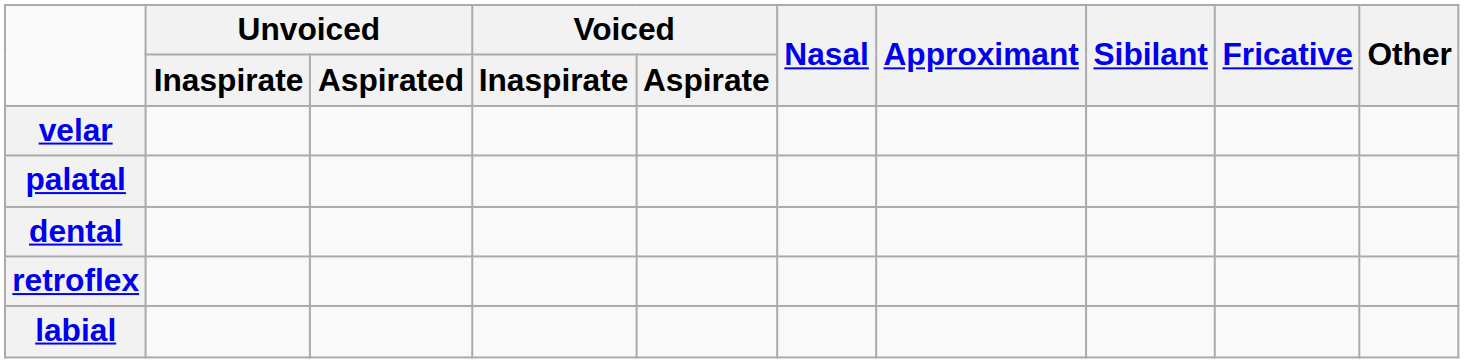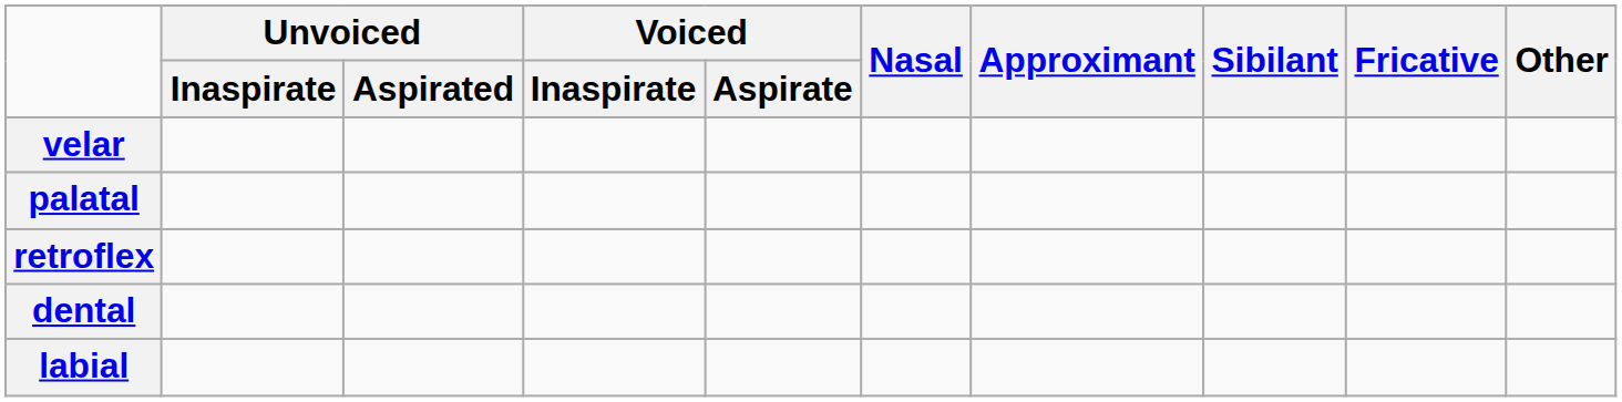 <table class="wikitable letters-orange letters-table">
 <tr>
 <td rowspan=2></td>
 <th colspan=2>Unvoiced</th>
 <th colspan=2>Voiced</th>
 <th rowspan=2><a href='#'>Nasal</a></th>
 <th rowspan=2><a href='#'>Approximant</a></th>
 <th rowspan=2><a href='#'>Sibilant</a></th>
 <th rowspan=2><a href='#'>Fricative</a></th>
 <th rowspan=2>Other</th>
 </tr>
 <tr>
 <th>Inaspirate</th>
 <th>Aspirated</th>
 <th>Inaspirate</th>
 <th>Aspirate</th>
 </tr>
 <tr>
 <th scope=row><a href='#'>velar</a></th>
 <td></td>
 <td></td>
 <td></td>
 <td></td>
 <td></td>
 <td></td>
 <td></td>
 <td></td>
 <td></td>
 </tr>
 <tr>
 <th scope=row><a href='#'>palatal</a></th>
 <td></td>
 <td></td>
 <td></td>
 <td></td>
 <td></td>
 <td></td>
 <td></td>
 <td></td>
 <td></td>
 </tr>
 <tr>
-<th scope=row><a href='#'>dental</a></th>
+<th scope=row><a href='#'>retroflex</a></th>
 <td></td>
 <td></td>
 <td></td>
 <td></td>
 <td></td>
 <td></td>
 <td></td>
 <td></td>
 <td></td>
 </tr>
 <tr>
-<th scope=row><a href='#'>retroflex</a></th>
+<th scope=row><a href='#'>dental</a></th>
 <td></td>
 <td></td>
 <td></td>
 <td></td>
 <td></td>
 <td></td>
 <td></td>
 <td></td>
 <td></td>
 </tr>
 <tr>
 <th scope=row><a href='#'>labial</a></th>
 <td></td>
 <td></td>
 <td></td>
 <td></td>
 <td></td>
 <td></td>
 <td></td>
 <td></td>
 </tr>
 </table>
